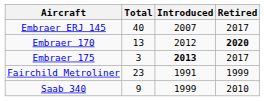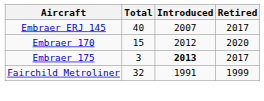 <table class="wikitable" style="margin:0.5em auto; text-align:center">
 <tr>
 <th>Aircraft</th>
 <th>Total</th>
 <th>Introduced</th>
 <th>Retired</th>
 </tr>
 <tr>
 <td><a href='#'>Embraer ERJ 145</a></td>
 <td>40</td>
 <td>2007</td>
 <td>2017</td>
 </tr>
 <tr>
 <td><a href='#'>Embraer 170</a></td>
-<td>13</td>
+<td>15</td>
 <td>2012</td>
-<td><strong>2020</strong></td>
+<td>2020</td>
 </tr>
 <tr>
 <td><a href='#'>Embraer 175</a></td>
 <td>3</td>
 <td><strong>2013</strong></td>
 <td>2017</td>
 </tr>
 <tr>
 <td><a href='#'>Fairchild Metroliner</a></td>
-<td>23</td>
+<td>32</td>
 <td>1991</td>
 <td>1999</td>
 </tr>
-<tr>
-<td><a href='#'>Saab 340</a></td>
-<td>9</td>
-<td>1999</td>
-<td>2010</td>
-</tr>
 </table>
